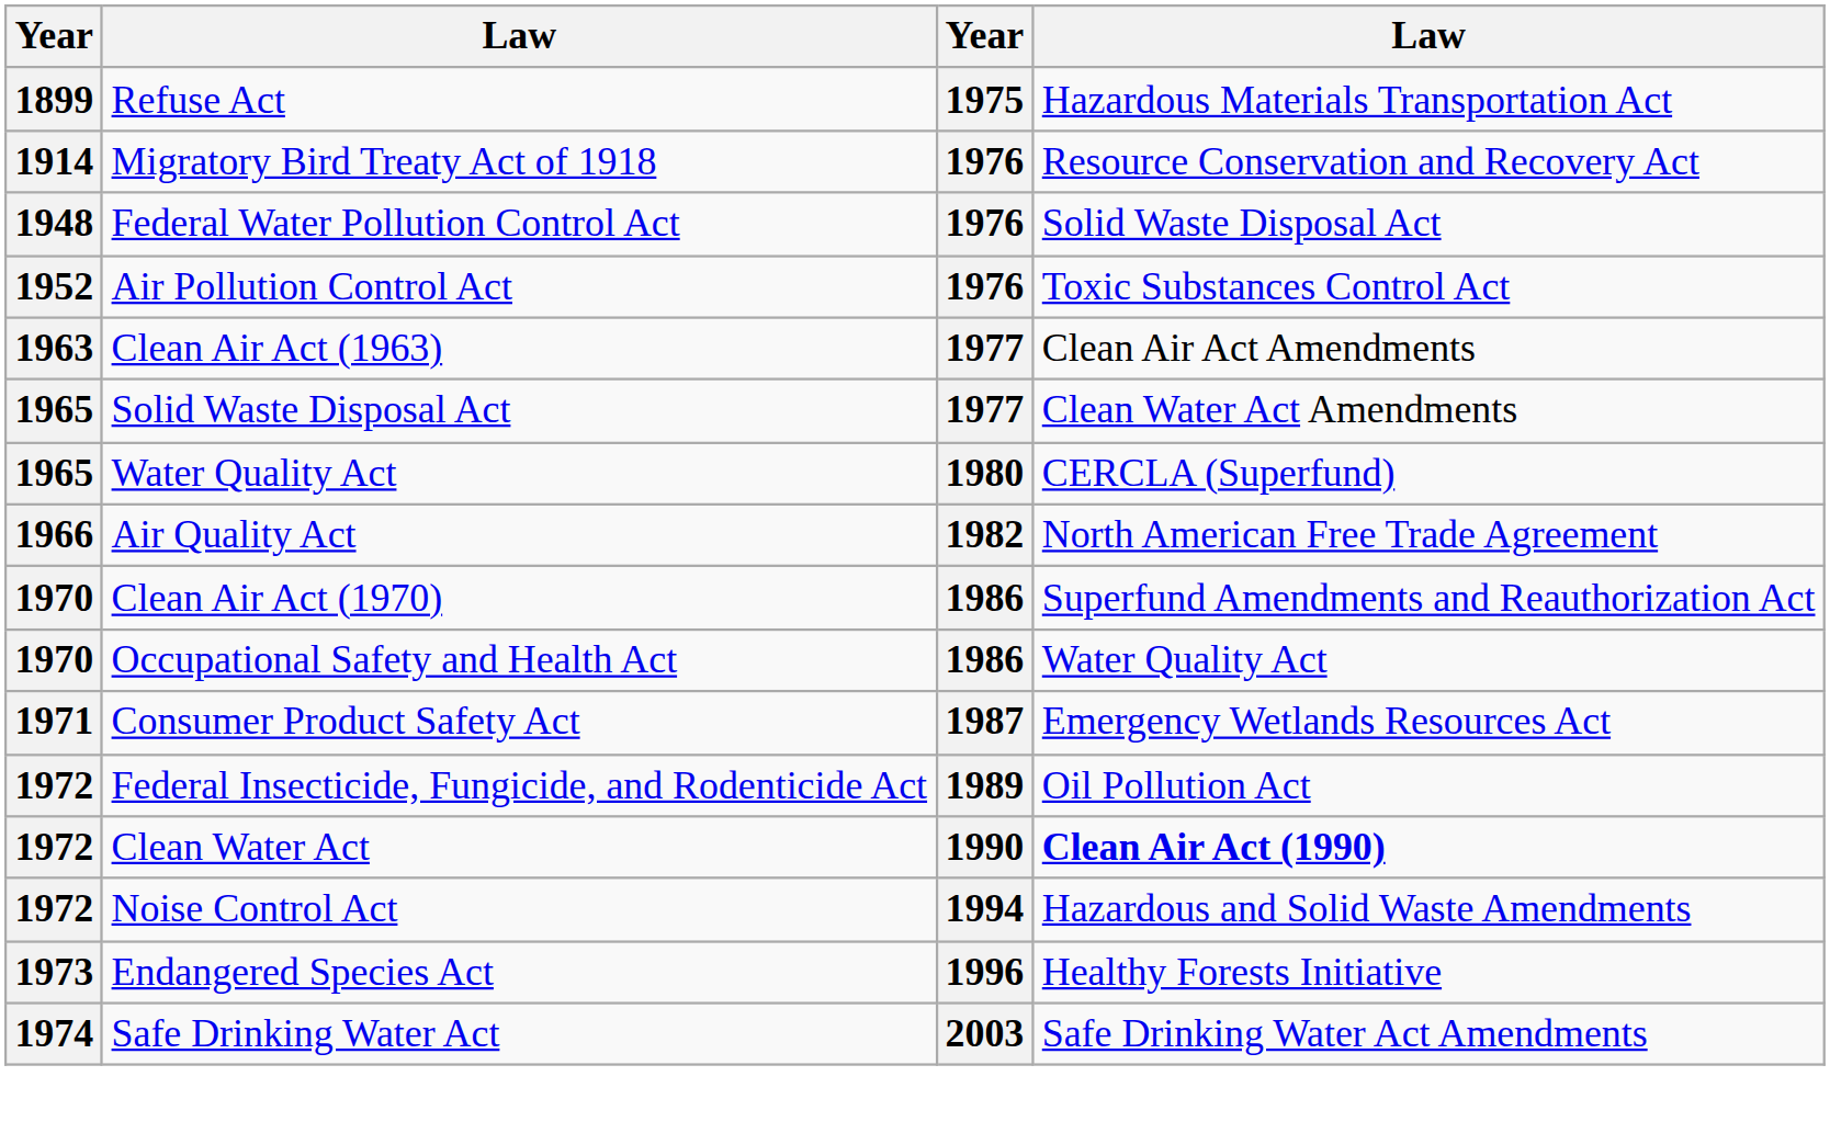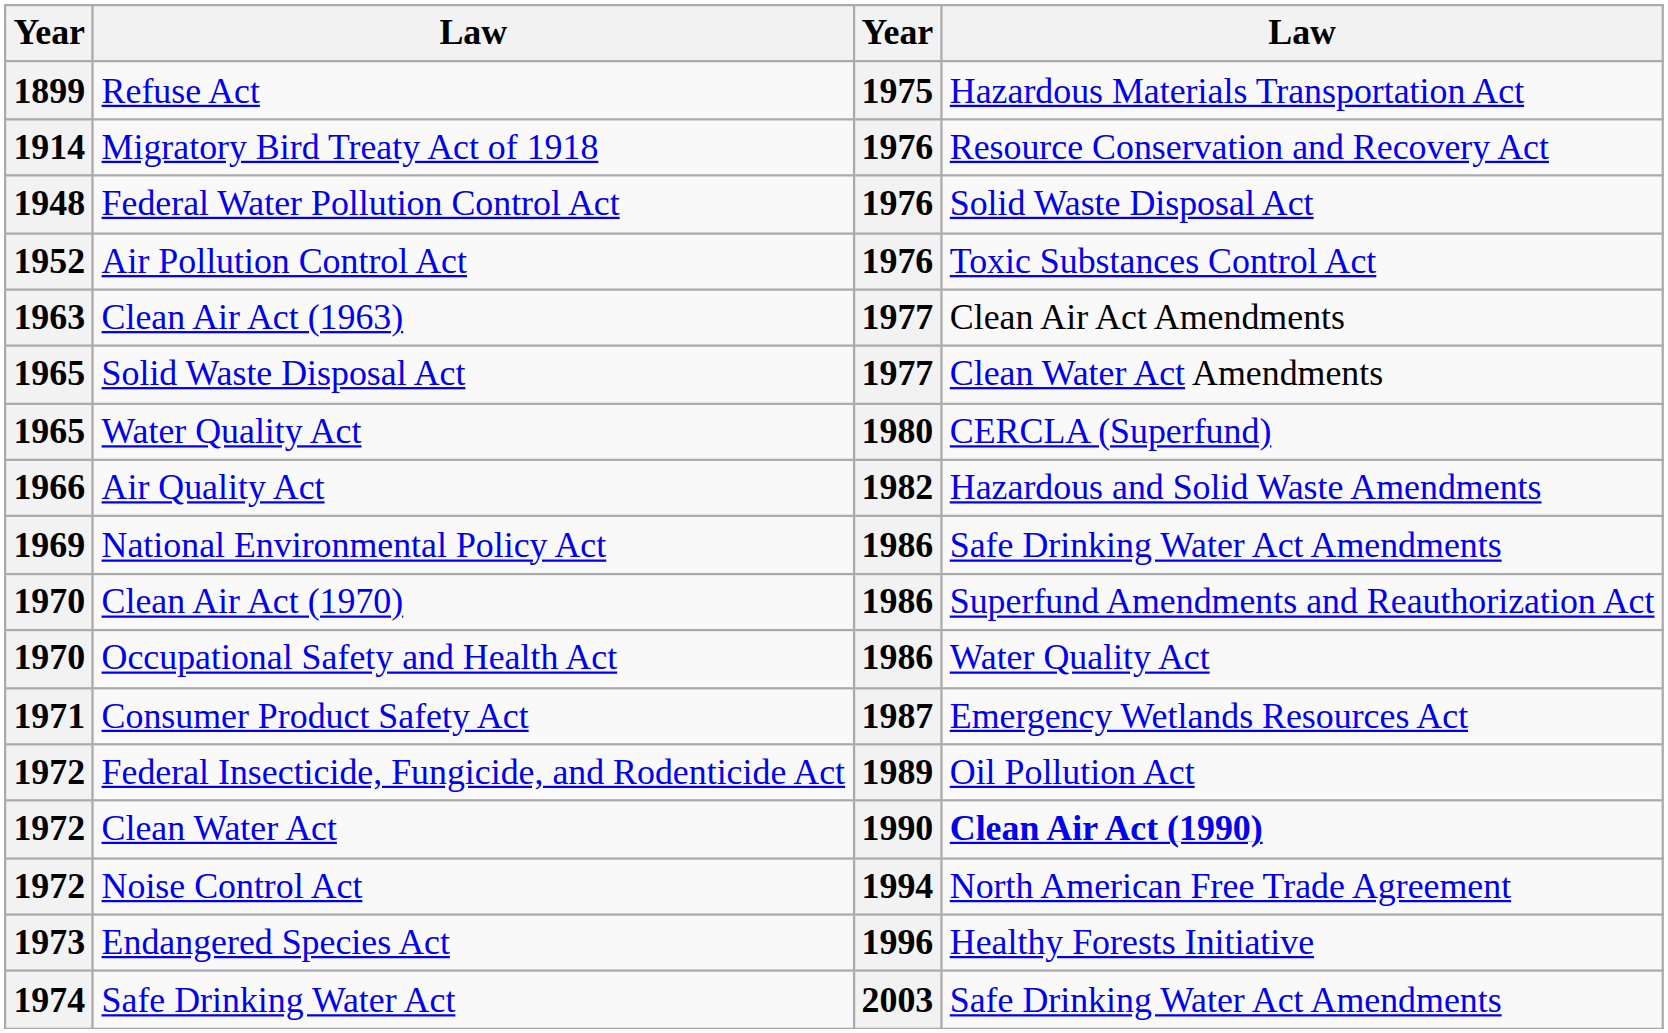 <table class="wikitable sortable">
 <tr>
 <th><strong>Year</strong></th>
 <th><strong>Law</strong></th>
 <th><strong>Year</strong></th>
 <th><strong>Law</strong></th>
 </tr>
 <tr>
 <th>1899</th>
 <td><a href='#'>Refuse Act</a></td>
 <th>1975</th>
 <td><a href='#'>Hazardous Materials Transportation Act</a></td>
 </tr>
 <tr>
 <th>1914</th>
 <td><a href='#'>Migratory Bird Treaty Act of 1918</a></td>
 <th>1976</th>
 <td><a href='#'>Resource Conservation and Recovery Act</a></td>
 </tr>
 <tr>
 <th>1948</th>
 <td><a href='#'>Federal Water Pollution Control Act</a></td>
 <th>1976</th>
 <td><a href='#'>Solid Waste Disposal Act</a></td>
 </tr>
 <tr>
 <th>1952</th>
 <td><a href='#'>Air Pollution Control Act</a></td>
 <th>1976</th>
 <td><a href='#'>Toxic Substances Control Act</a></td>
 </tr>
 <tr>
 <th>1963</th>
 <td><a href='#'>Clean Air Act (1963)</a></td>
 <th>1977</th>
 <td>Clean Air Act Amendments</td>
 </tr>
 <tr>
 <th>1965</th>
 <td><a href='#'>Solid Waste Disposal Act</a></td>
 <th>1977</th>
 <td><a href='#'>Clean Water Act</a> Amendments</td>
 </tr>
 <tr>
 <th>1965</th>
 <td><a href='#'>Water Quality Act</a></td>
 <th>1980</th>
 <td><a href='#'>CERCLA (Superfund)</a></td>
 </tr>
 <tr>
 <th>1966</th>
 <td><a href='#'>Air Quality Act</a></td>
 <th>1982</th>
-<td><a href='#'>North American Free Trade Agreement</a></td>
+<td><a href='#'>Hazardous and Solid Waste Amendments</a></td>
+</tr>
+<tr>
+<th>1969</th>
+<td><a href='#'>National Environmental Policy Act</a></td>
+<th>1986</th>
+<td><a href='#'>Safe Drinking Water Act Amendments</a></td>
 </tr>
 <tr>
 <th>1970</th>
 <td><a href='#'>Clean Air Act (1970)</a></td>
 <th>1986</th>
 <td><a href='#'>Superfund Amendments and Reauthorization Act</a></td>
 </tr>
 <tr>
 <th>1970</th>
 <td><a href='#'>Occupational Safety and Health Act</a></td>
 <th>1986</th>
 <td><a href='#'>Water Quality Act</a></td>
 </tr>
 <tr>
 <th>1971</th>
 <td><a href='#'>Consumer Product Safety Act</a></td>
 <th>1987</th>
 <td><a href='#'>Emergency Wetlands Resources Act</a></td>
 </tr>
 <tr>
 <th>1972</th>
 <td><a href='#'>Federal Insecticide, Fungicide, and Rodenticide Act</a></td>
 <th>1989</th>
 <td><a href='#'>Oil Pollution Act</a></td>
 </tr>
 <tr>
 <th>1972</th>
 <td><a href='#'>Clean Water Act</a></td>
 <th>1990</th>
 <td><strong><a href='#'>Clean Air Act (1990)</a></strong></td>
 </tr>
 <tr>
 <th>1972</th>
 <td><a href='#'>Noise Control Act</a></td>
 <th>1994</th>
-<td><a href='#'>Hazardous and Solid Waste Amendments</a></td>
+<td><a href='#'>North American Free Trade Agreement</a></td>
 </tr>
 <tr>
 <th>1973</th>
 <td><a href='#'>Endangered Species Act</a></td>
 <th>1996</th>
 <td><a href='#'>Healthy Forests Initiative</a></td>
 </tr>
 <tr>
 <th>1974</th>
 <td><a href='#'>Safe Drinking Water Act</a></td>
 <th>2003</th>
 <td><a href='#'>Safe Drinking Water Act Amendments</a></td>
 </tr>
 </table>
